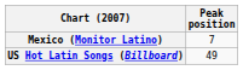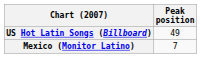 <table class="wikitable sortable plainrowheaders" style="text-align:center">
 <tr>
 <th scope="col">Chart (2007)</th>
 <th scope="col">Peak<br>position</th>
 </tr>
 <tr>
+<th scope="row">US <a href='#'>Hot Latin Songs</a> (<em><a href='#'>Billboard</a></em>)</th>
+<td align="center">49</td>
+</tr>
+<tr>
 <th scope="row">Mexico (<a href='#'>Monitor Latino</a>)</th>
 <td>7</td>
 </tr>
-<tr>
-<th scope="row">US <a href='#'>Hot Latin Songs</a> (<em><a href='#'>Billboard</a></em>)</th>
-<td align="center">49</td>
-</tr>
 </table>
